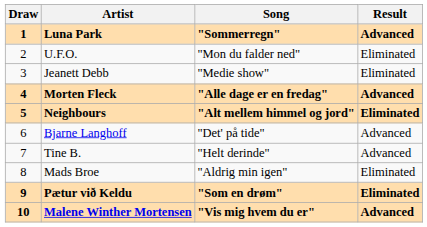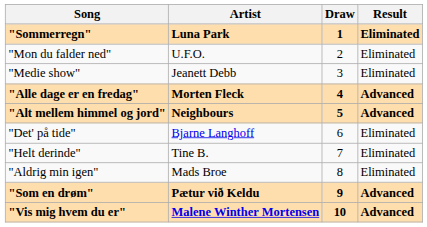 <table class="sortable wikitable" style="margin: 1em auto 1em auto; text-align:center;">
 <tr>
+<th>Song</th>
+<th>Artist</th>
 <th>Draw</th>
-<th>Artist</th>
-<th>Song</th>
 <th>Result</th>
 </tr>
 <tr style="font-weight:bold; background:navajowhite;">
+<td align="left">"Sommerregn"</td>
+<td align="left">Luna Park</td>
 <td>1</td>
-<td align="left">Luna Park</td>
-<td align="left">"Sommerregn"</td>
+<td align="left">Eliminated</td>
+</tr>
+<tr>
+<td align="left">"Mon du falder ned"</td>
+<td align="left">U.F.O.</td>
+<td>2</td>
+<td align="left">Eliminated</td>
+</tr>
+<tr>
+<td align="left">"Medie show"</td>
+<td align="left">Jeanett Debb</td>
+<td>3</td>
+<td align="left">Eliminated</td>
+</tr>
+<tr style="font-weight:bold; background:navajowhite;">
+<td align="left">"Alle dage er en fredag"</td>
+<td align="left">Morten Fleck</td>
+<td>4</td>
+<td align="left">Advanced</td>
+</tr>
+<tr style="font-weight:bold; background:navajowhite;">
+<td align="left">"Alt mellem himmel og jord"</td>
+<td align="left">Neighbours</td>
+<td>5</td>
 <td align="left">Advanced</td>
 </tr>
 <tr>
-<td>2</td>
-<td align="left">U.F.O.</td>
-<td align="left">"Mon du falder ned"</td>
+<td align="left">"Det' på tide"</td>
+<td align="left"><a href='#'>Bjarne Langhoff</a></td>
+<td>6</td>
 <td align="left">Eliminated</td>
 </tr>
 <tr>
-<td>3</td>
-<td align="left">Jeanett Debb</td>
-<td align="left">"Medie show"</td>
+<td align="left">"Helt derinde"</td>
+<td align="left">Tine B.</td>
+<td>7</td>
+<td align="left">Eliminated</td>
+</tr>
+<tr>
+<td align="left">"Aldrig min igen"</td>
+<td align="left">Mads Broe</td>
+<td>8</td>
 <td align="left">Eliminated</td>
 </tr>
 <tr style="font-weight:bold; background:navajowhite;">
-<td>4</td>
-<td align="left">Morten Fleck</td>
-<td align="left">"Alle dage er en fredag"</td>
+<td align="left">"Som en drøm"</td>
+<td align="left">Pætur við Keldu</td>
+<td>9</td>
 <td align="left">Advanced</td>
 </tr>
 <tr style="font-weight:bold; background:navajowhite;">
-<td>5</td>
-<td align="left">Neighbours</td>
-<td align="left">"Alt mellem himmel og jord"</td>
-<td align="left">Eliminated</td>
-</tr>
-<tr>
-<td>6</td>
-<td align="left"><a href='#'>Bjarne Langhoff</a></td>
-<td align="left">"Det' på tide"</td>
-<td align="left">Advanced</td>
-</tr>
-<tr>
-<td>7</td>
-<td align="left">Tine B.</td>
-<td align="left">"Helt derinde"</td>
-<td align="left">Advanced</td>
-</tr>
-<tr>
-<td>8</td>
-<td align="left">Mads Broe</td>
-<td align="left">"Aldrig min igen"</td>
-<td align="left">Eliminated</td>
-</tr>
-<tr style="font-weight:bold; background:navajowhite;">
-<td>9</td>
-<td align="left">Pætur við Keldu</td>
-<td align="left">"Som en drøm"</td>
-<td align="left">Eliminated</td>
-</tr>
-<tr style="font-weight:bold; background:navajowhite;">
+<td align="left">"Vis mig hvem du er"</td>
+<td align="left"><a href='#'>Malene Winther Mortensen</a></td>
 <td>10</td>
-<td align="left"><a href='#'>Malene Winther Mortensen</a></td>
-<td align="left">"Vis mig hvem du er"</td>
 <td align="left">Advanced</td>
 </tr>
 </table>
